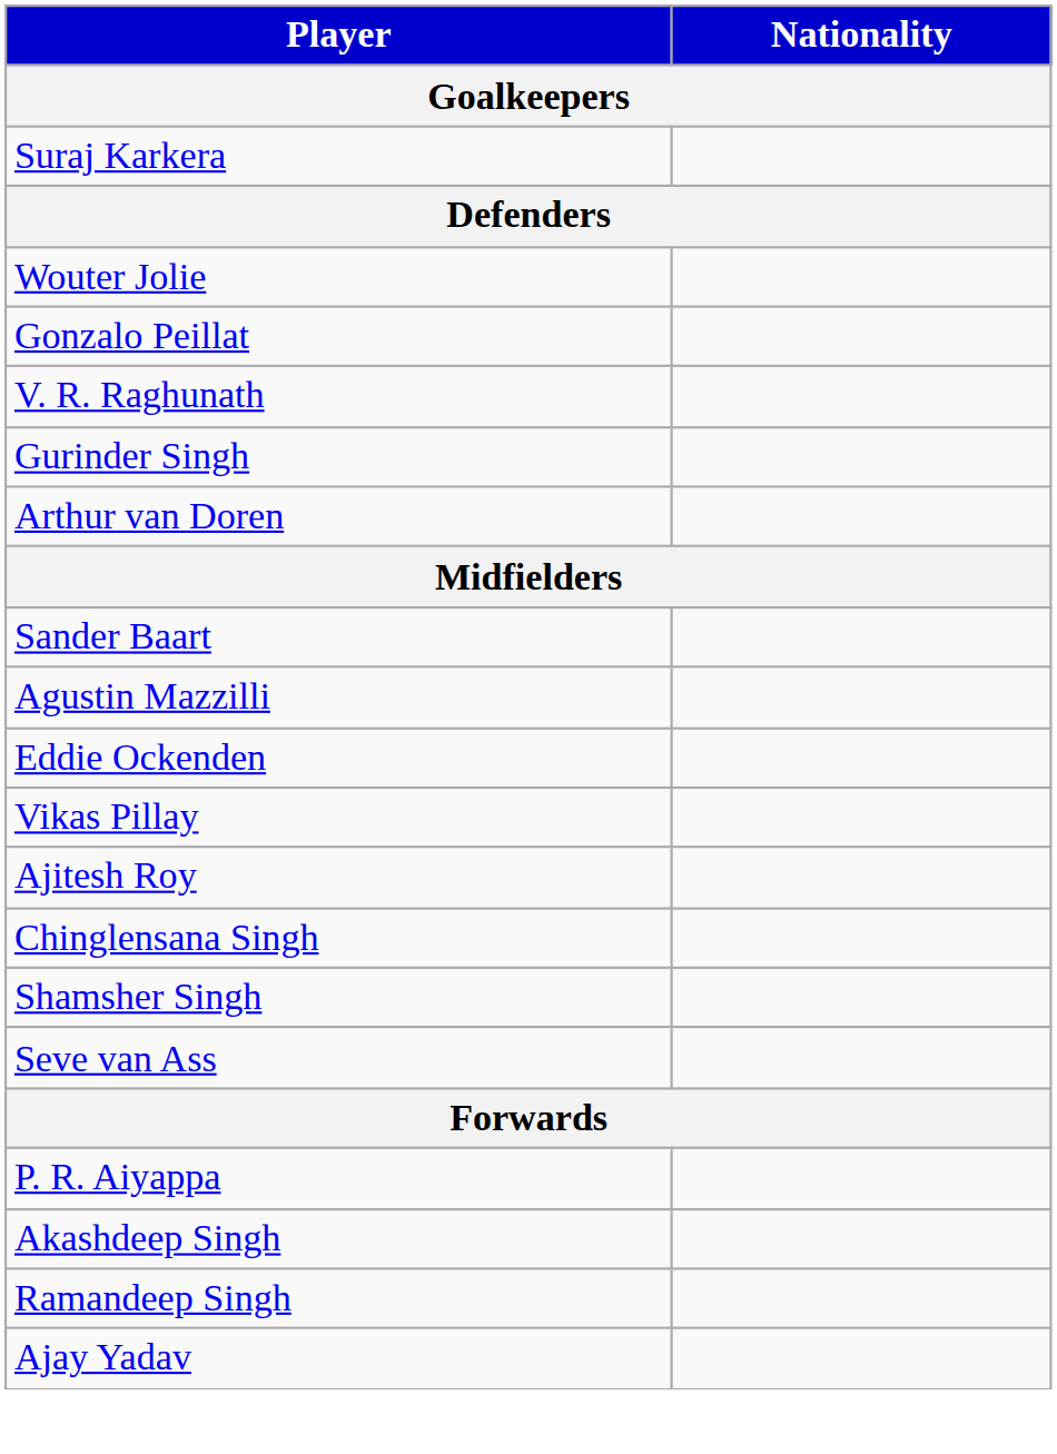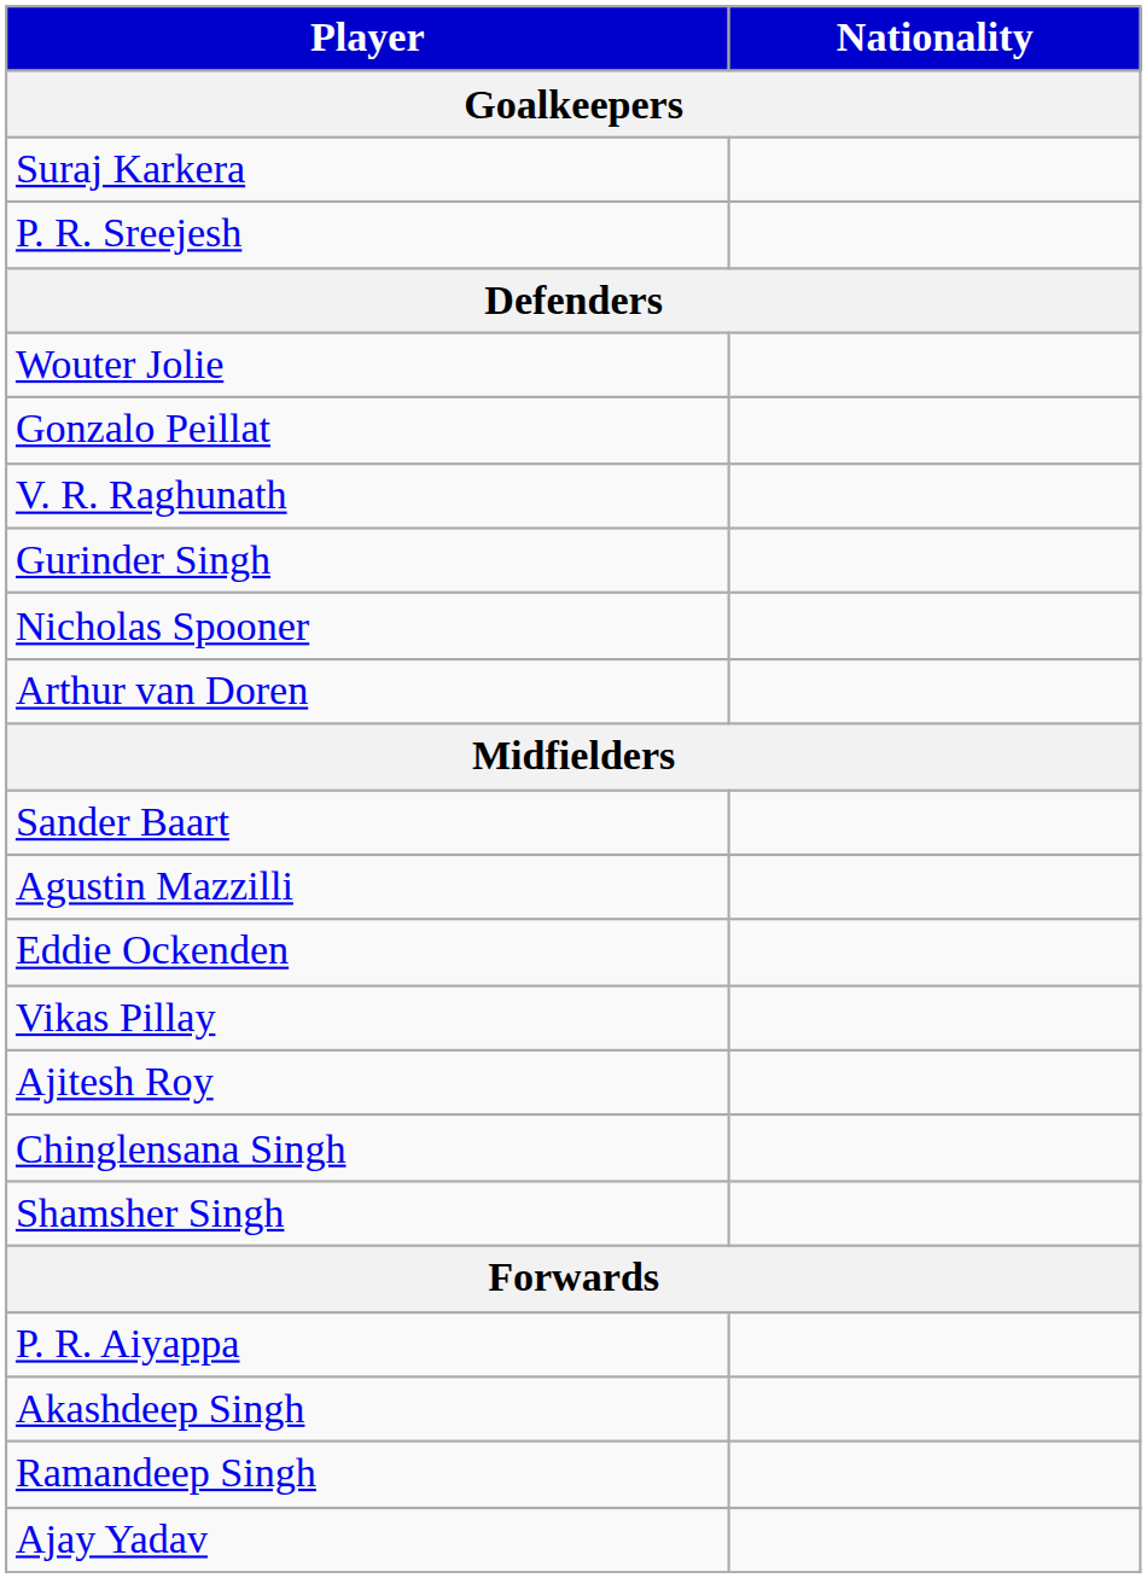 <table class="wikitable" style="width:35%; text-align:center;">
 <tr>
 <th width=35% style="background: #0000CD; color:#FFFFFF">Player</th>
 <th width=20% style="background: #0000CD; color:#FFFFFF">Nationality</th>
 </tr>
 <tr>
 <th colspan="2">Goalkeepers</th>
 </tr>
 <tr>
 <td style="text-align:left"><a href='#'>Suraj Karkera</a></td>
+<td style="text-align:left"></td>
+</tr>
+<tr>
+<td style="text-align:left"><a href='#'>P. R. Sreejesh</a></td>
 <td style="text-align:left"></td>
 </tr>
 <tr>
 <th colspan="2">Defenders</th>
 </tr>
 <tr>
 <td style="text-align:left"><a href='#'>Wouter Jolie</a></td>
 <td style="text-align:left"></td>
 </tr>
 <tr>
 <td style="text-align:left"><a href='#'>Gonzalo Peillat</a></td>
 <td style="text-align:left"></td>
 </tr>
 <tr>
 <td style="text-align:left"><a href='#'>V. R. Raghunath</a></td>
 <td style="text-align:left"></td>
 </tr>
 <tr>
 <td style="text-align:left"><a href='#'>Gurinder Singh</a></td>
+<td style="text-align:left"></td>
+</tr>
+<tr>
+<td style="text-align:left"><a href='#'>Nicholas Spooner</a></td>
 <td style="text-align:left"></td>
 </tr>
 <tr>
 <td style="text-align:left"><a href='#'>Arthur van Doren</a></td>
 <td style="text-align:left"></td>
 </tr>
 <tr>
 <th colspan="2">Midfielders</th>
 </tr>
 <tr>
 <td style="text-align:left"><a href='#'>Sander Baart</a></td>
 <td style="text-align:left"></td>
 </tr>
 <tr>
 <td style="text-align:left"><a href='#'>Agustin Mazzilli</a></td>
 <td style="text-align:left"></td>
 </tr>
 <tr>
 <td style="text-align:left"><a href='#'>Eddie Ockenden</a></td>
 <td style="text-align:left"></td>
 </tr>
 <tr>
 <td style="text-align:left"><a href='#'>Vikas Pillay</a></td>
 <td style="text-align:left"></td>
 </tr>
 <tr>
 <td style="text-align:left"><a href='#'>Ajitesh Roy</a></td>
 <td style="text-align:left"></td>
 </tr>
 <tr>
 <td style="text-align:left"><a href='#'>Chinglensana Singh</a></td>
 <td style="text-align:left"></td>
 </tr>
 <tr>
 <td style="text-align:left"><a href='#'>Shamsher Singh</a></td>
 <td style="text-align:left"></td>
 </tr>
 <tr>
-<td style="text-align:left"><a href='#'>Seve van Ass</a></td>
-<td style="text-align:left"></td>
-</tr>
-<tr>
 <th colspan="2">Forwards</th>
 </tr>
 <tr>
 <td style="text-align:left"><a href='#'>P. R. Aiyappa</a></td>
 <td style="text-align:left"></td>
 </tr>
 <tr>
 <td style="text-align:left"><a href='#'>Akashdeep Singh</a></td>
 <td style="text-align:left"></td>
 </tr>
 <tr>
 <td style="text-align:left"><a href='#'>Ramandeep Singh</a></td>
 <td style="text-align:left"></td>
 </tr>
 <tr>
 <td style="text-align:left"><a href='#'>Ajay Yadav</a></td>
 <td style="text-align:left"></td>
 </tr>
 </table>
